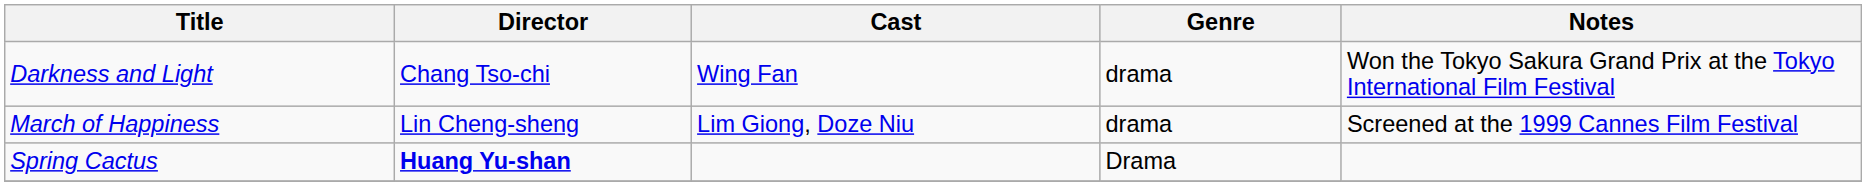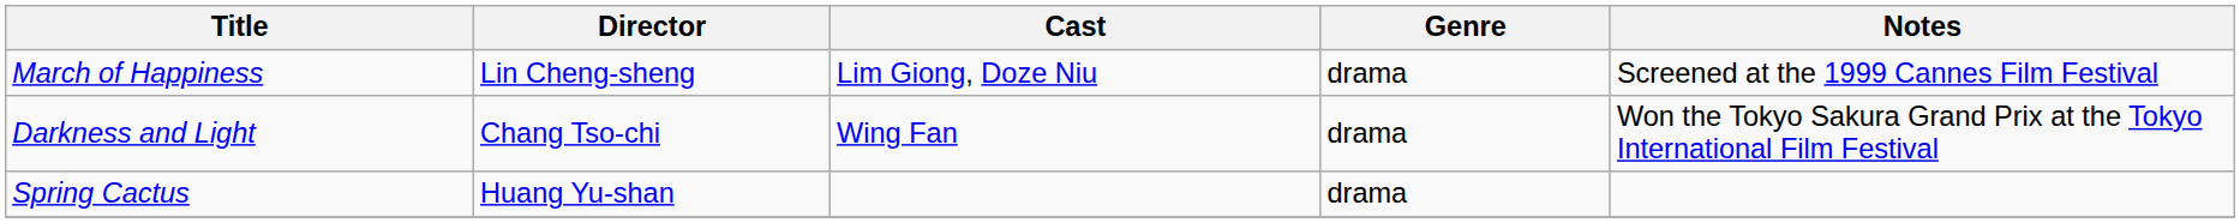 <table class="wikitable" width= "100%">
 <tr>
 <th width=21%>Title</th>
 <th width=16%>Director</th>
 <th width=22%>Cast</th>
 <th width=13%>Genre</th>
 <th width=28%>Notes</th>
 </tr>
 <tr>
+<td><em><a href='#'>March of Happiness</a></em></td>
+<td><a href='#'>Lin Cheng-sheng</a></td>
+<td><a href='#'>Lim Giong</a>, <a href='#'>Doze Niu</a></td>
+<td>drama</td>
+<td>Screened at the <a href='#'>1999 Cannes Film Festival</a></td>
+</tr>
+<tr>
 <td><em><a href='#'>Darkness and Light</a></em></td>
 <td><a href='#'>Chang Tso-chi</a></td>
 <td><a href='#'>Wing Fan</a></td>
 <td>drama</td>
 <td>Won the Tokyo Sakura Grand Prix at the <a href='#'>Tokyo International Film Festival</a></td>
 </tr>
 <tr>
-<td><em><a href='#'>March of Happiness</a></em></td>
-<td><a href='#'>Lin Cheng-sheng</a></td>
-<td><a href='#'>Lim Giong</a>, <a href='#'>Doze Niu</a></td>
+<td><em><a href='#'>Spring Cactus</a></em></td>
+<td><a href='#'>Huang Yu-shan</a></td>
+<td></td>
 <td>drama</td>
-<td>Screened at the <a href='#'>1999 Cannes Film Festival</a></td>
-</tr>
-<tr>
-<td><em><a href='#'>Spring Cactus</a></em></td>
-<td><strong><a href='#'>Huang Yu-shan</a></strong></td>
-<td></td>
-<td>Drama</td>
 <td></td>
 </tr>
 <tr>
 </tr>
 </table>
